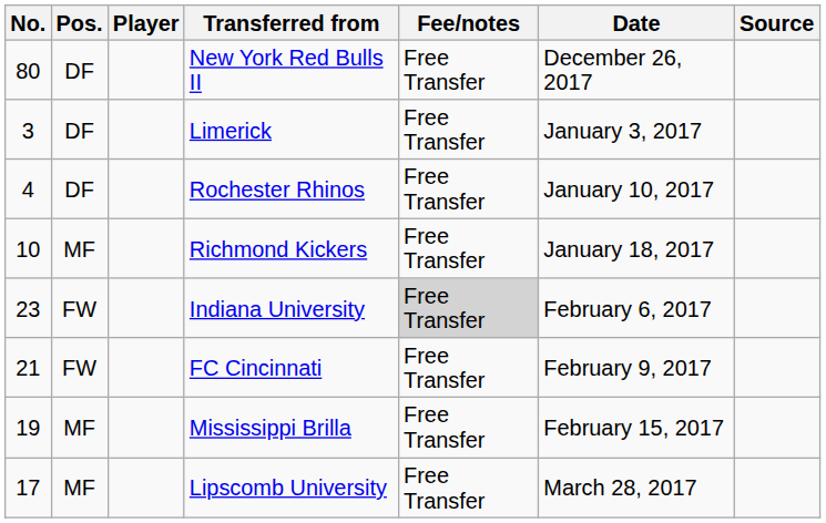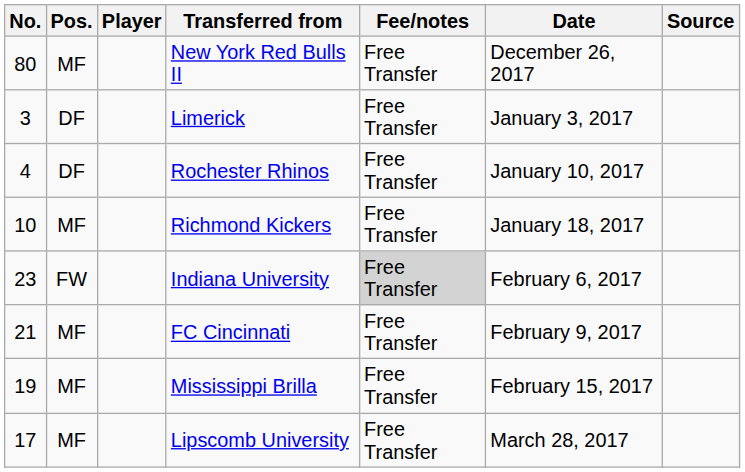 <table class="wikitable sortable" style="width:90%; text-align:center; font-size:95%; text-align:left;">
 <tr>
 <th>No.</th>
 <th>Pos.</th>
 <th>Player</th>
 <th>Transferred from</th>
 <th>Fee/notes</th>
 <th>Date</th>
 <th>Source</th>
 </tr>
 <tr>
 <td align="center">80</td>
-<td align="center">DF</td>
+<td align="center">MF</td>
 <td></td>
 <td> <a href='#'>New York Red Bulls II</a></td>
 <td>Free Transfer</td>
 <td>December 26, 2017</td>
 <td></td>
 </tr>
 <tr>
 <td align="center">3</td>
 <td align="center">DF</td>
 <td></td>
 <td> <a href='#'>Limerick</a></td>
 <td>Free Transfer</td>
 <td>January 3, 2017</td>
 <td></td>
 </tr>
 <tr>
 <td align="center">4</td>
 <td align="center">DF</td>
 <td></td>
 <td> <a href='#'>Rochester Rhinos</a></td>
 <td>Free Transfer</td>
 <td>January 10, 2017</td>
 <td></td>
 </tr>
 <tr>
 <td align="center">10</td>
 <td align="center">MF</td>
 <td></td>
 <td> <a href='#'>Richmond Kickers</a></td>
 <td>Free Transfer</td>
 <td>January 18, 2017</td>
 <td></td>
 </tr>
 <tr>
 <td align="center">23</td>
 <td align="center">FW</td>
 <td></td>
 <td> <a href='#'>Indiana University</a></td>
 <td style="background: lightgrey;">Free Transfer</td>
 <td>February 6, 2017</td>
 <td></td>
 </tr>
 <tr>
 <td align="center">21</td>
-<td align="center">FW</td>
+<td align="center">MF</td>
 <td></td>
 <td> <a href='#'>FC Cincinnati</a></td>
 <td>Free Transfer</td>
 <td>February 9, 2017</td>
 <td></td>
 </tr>
 <tr>
 <td align="center">19</td>
 <td align="center">MF</td>
 <td></td>
 <td> <a href='#'>Mississippi Brilla</a></td>
 <td>Free Transfer</td>
 <td>February 15, 2017</td>
 <td></td>
 </tr>
 <tr>
 <td align="center">17</td>
 <td align="center">MF</td>
 <td></td>
 <td> <a href='#'>Lipscomb University</a></td>
 <td>Free Transfer</td>
 <td>March 28, 2017</td>
 <td></td>
 </tr>
 </table>
